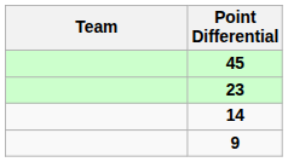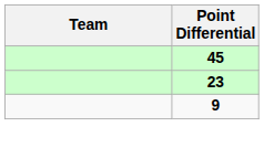 <table class="wikitable" style="text-align:center;">
 <tr>
 <th style="width:10.5em;">Team</th>
 <th style="width:1.5em;">Point Differential</th>
 </tr>
 <tr bgcolor=#cfc>
 <td align="left"></td>
 <td><strong>45</strong></td>
 </tr>
 <tr bgcolor="#cfc">
 <td align="left"></td>
 <td><strong>23</strong></td>
 </tr>
 <tr>
 <td align="left"></td>
-<td><strong>14</strong></td>
-</tr>
-<tr>
-<td align="left"></td>
 <td><strong>9</strong></td>
 </tr>
 </table>
